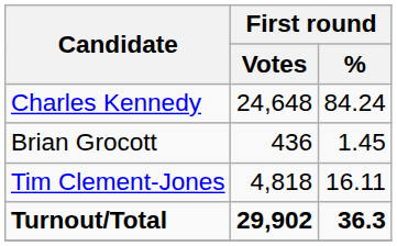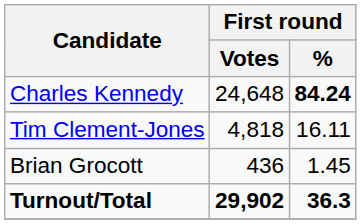 <table class=wikitable style=text-align:right>
 <tr>
 <th rowspan=2>Candidate</th>
 <th colspan=2>First round</th>
 </tr>
 <tr>
 <th>Votes</th>
 <th>%</th>
 </tr>
 <tr>
 <td align=left><a href='#'>Charles Kennedy</a></td>
 <td>24,648</td>
-<td>84.24</td>
+<td><strong>84.24</strong></td>
+</tr>
+<tr>
+<td align=left><a href='#'>Tim Clement-Jones</a></td>
+<td>4,818</td>
+<td>16.11</td>
 </tr>
 <tr>
 <td align=left>Brian Grocott</td>
 <td>436</td>
 <td>1.45</td>
-</tr>
-<tr>
-<td align=left><a href='#'>Tim Clement-Jones</a></td>
-<td>4,818</td>
-<td>16.11</td>
 </tr>
 <tr>
 <td align=left><strong>Turnout/Total</strong></td>
 <td><strong>29,902</strong></td>
 <td><strong>36.3</strong></td>
 </tr>
 <tr>
 </tr>
 </table>
